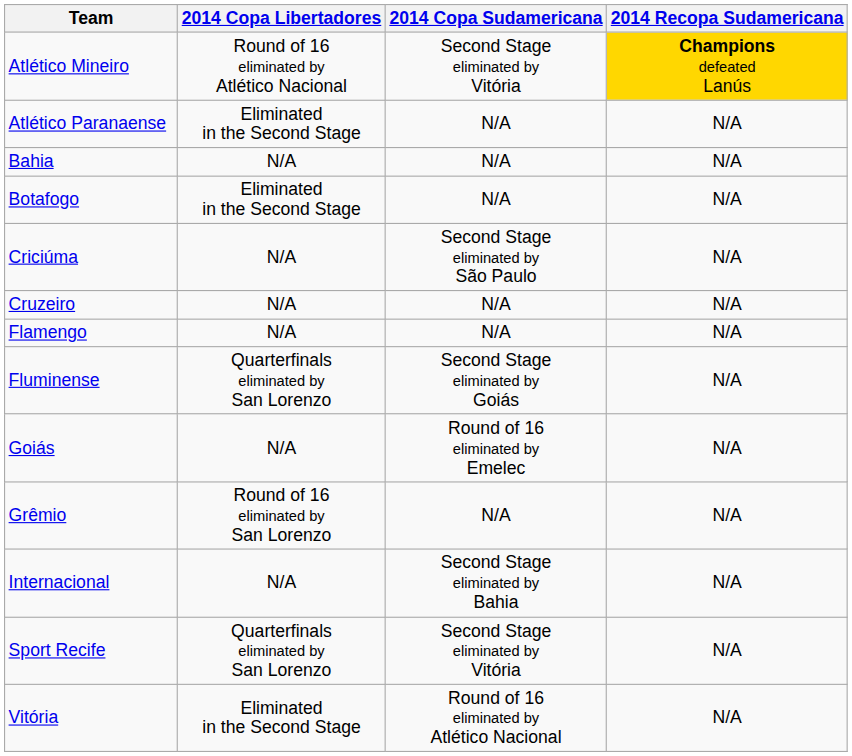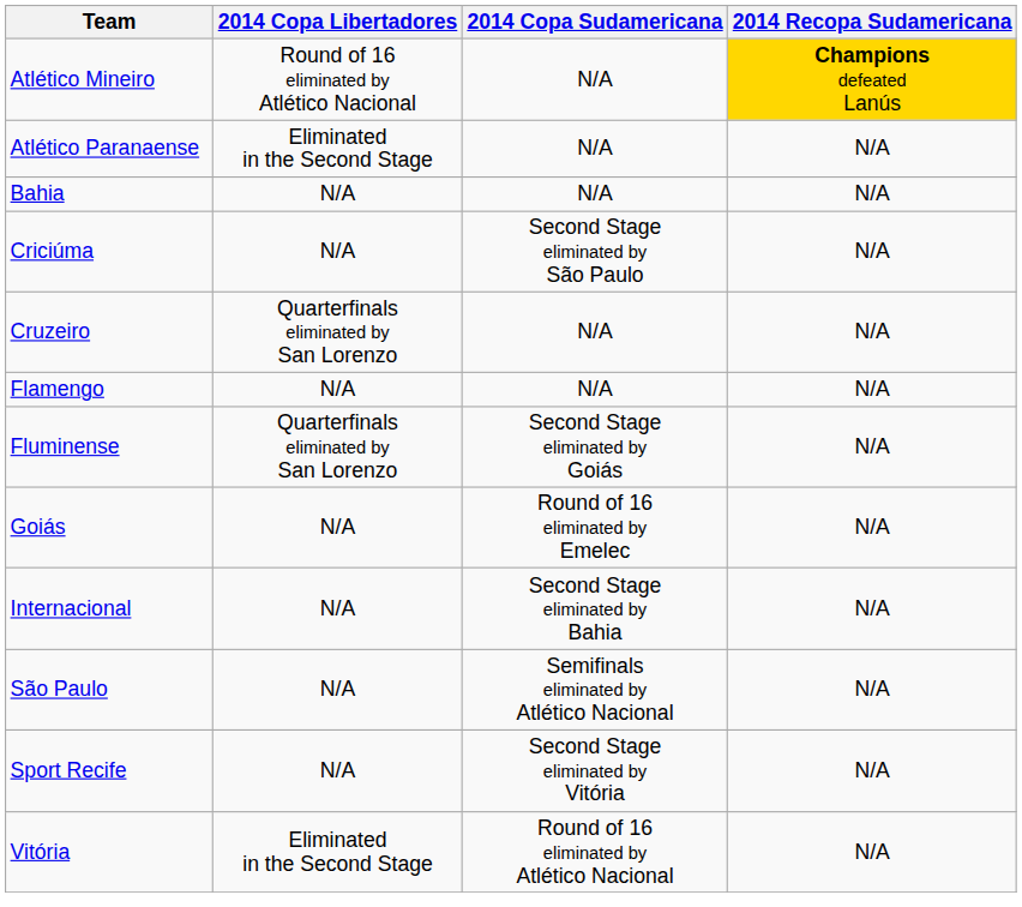 <table class="wikitable">
 <tr>
 <th width=150>Team</th>
 <th width=><a href='#'>2014 Copa Libertadores</a></th>
 <th width=><a href='#'>2014 Copa Sudamericana</a></th>
 <th width=><a href='#'>2014 Recopa Sudamericana</a></th>
 </tr>
 <tr>
 <td><a href='#'>Atlético Mineiro</a></td>
 <td align=center>Round of 16<br><small>eliminated by</small><br> Atlético Nacional</td>
-<td align=center>Second Stage<br><small>eliminated by</small><br> Vitória</td>
+<td align=center>N/A</td>
 <td align=center bgcolor=gold><strong>Champions</strong><br><small>defeated</small><br> Lanús</td>
 </tr>
 <tr>
 <td><a href='#'>Atlético Paranaense</a></td>
 <td align=center>Eliminated<br>in the Second Stage</td>
 <td align=center>N/A</td>
 <td align=center>N/A</td>
 </tr>
 <tr>
 <td><a href='#'>Bahia</a></td>
 <td align=center>N/A</td>
 <td align=center>N/A</td>
 <td align=center>N/A</td>
 </tr>
 <tr>
-<td><a href='#'>Botafogo</a></td>
-<td align=center>Eliminated<br>in the Second Stage</td>
-<td align=center>N/A</td>
-<td align=center>N/A</td>
-</tr>
-<tr>
 <td><a href='#'>Criciúma</a></td>
 <td align=center>N/A</td>
 <td align=center>Second Stage<br><small>eliminated by</small><br> São Paulo</td>
 <td align=center>N/A</td>
 </tr>
 <tr>
 <td><a href='#'>Cruzeiro</a></td>
-<td align=center>N/A</td>
+<td align=center>Quarterfinals<br><small>eliminated by</small><br> San Lorenzo</td>
 <td align=center>N/A</td>
 <td align=center>N/A</td>
 </tr>
 <tr>
 <td><a href='#'>Flamengo</a></td>
 <td align=center>N/A</td>
 <td align=center>N/A</td>
 <td align=center>N/A</td>
 </tr>
 <tr>
 <td><a href='#'>Fluminense</a></td>
 <td align=center>Quarterfinals<br><small>eliminated by</small><br> San Lorenzo</td>
 <td align=center>Second Stage<br><small>eliminated by</small><br> Goiás</td>
 <td align=center>N/A</td>
 </tr>
 <tr>
 <td><a href='#'>Goiás</a></td>
 <td align=center>N/A</td>
 <td align=center>Round of 16<br><small>eliminated by</small><br> Emelec</td>
 <td align=center>N/A</td>
 </tr>
 <tr>
-<td><a href='#'>Grêmio</a></td>
-<td align=center>Round of 16<br><small>eliminated by</small><br> San Lorenzo</td>
-<td align=center>N/A</td>
-<td align=center>N/A</td>
-</tr>
-<tr>
 <td><a href='#'>Internacional</a></td>
 <td align=center>N/A</td>
 <td align=center>Second Stage<br><small>eliminated by</small><br> Bahia</td>
 <td align=center>N/A</td>
 </tr>
 <tr>
+<td><a href='#'>São Paulo</a></td>
+<td align=center>N/A</td>
+<td align=center>Semifinals<br><small>eliminated by</small><br> Atlético Nacional</td>
+<td align=center>N/A</td>
+</tr>
+<tr>
 <td><a href='#'>Sport Recife</a></td>
-<td align=center>Quarterfinals<br><small>eliminated by</small><br> San Lorenzo</td>
+<td align=center>N/A</td>
 <td align=center>Second Stage<br><small>eliminated by</small><br> Vitória</td>
 <td align=center>N/A</td>
 </tr>
 <tr>
 <td><a href='#'>Vitória</a></td>
 <td align=center>Eliminated<br>in the Second Stage</td>
 <td align=center>Round of 16<br><small>eliminated by</small><br> Atlético Nacional</td>
 <td align=center>N/A</td>
 </tr>
 </table>
